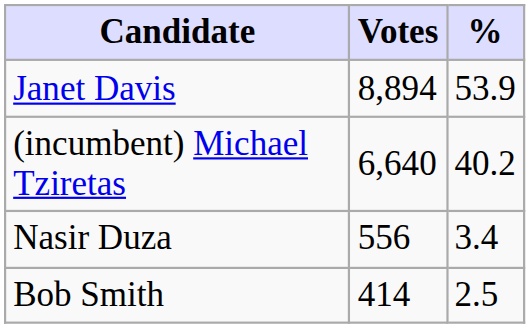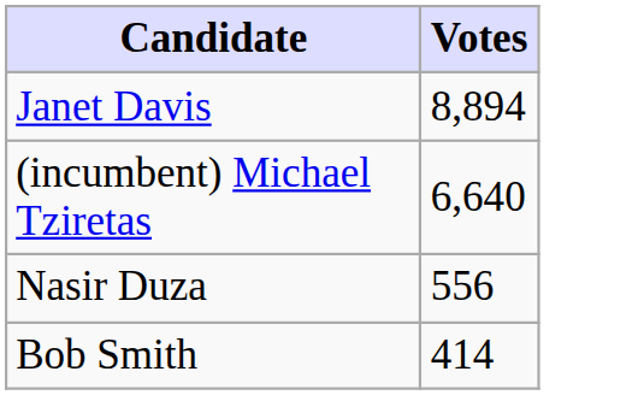 <table class="wikitable">
 <tr>
 <th style="background:#ddf; width:150px;">Candidate</th>
 <th style="background:#ddf;">Votes</th>
-<th style="background:#ddf;">%</th>
 </tr>
 <tr>
 <td><a href='#'>Janet Davis</a></td>
 <td>8,894</td>
-<td>53.9</td>
 </tr>
 <tr>
 <td>(incumbent) <a href='#'>Michael Tziretas</a></td>
 <td>6,640</td>
-<td>40.2</td>
 </tr>
 <tr>
 <td>Nasir Duza</td>
 <td>556</td>
-<td>3.4</td>
 </tr>
 <tr>
 <td>Bob Smith</td>
 <td>414</td>
-<td>2.5</td>
 </tr>
 </table>
